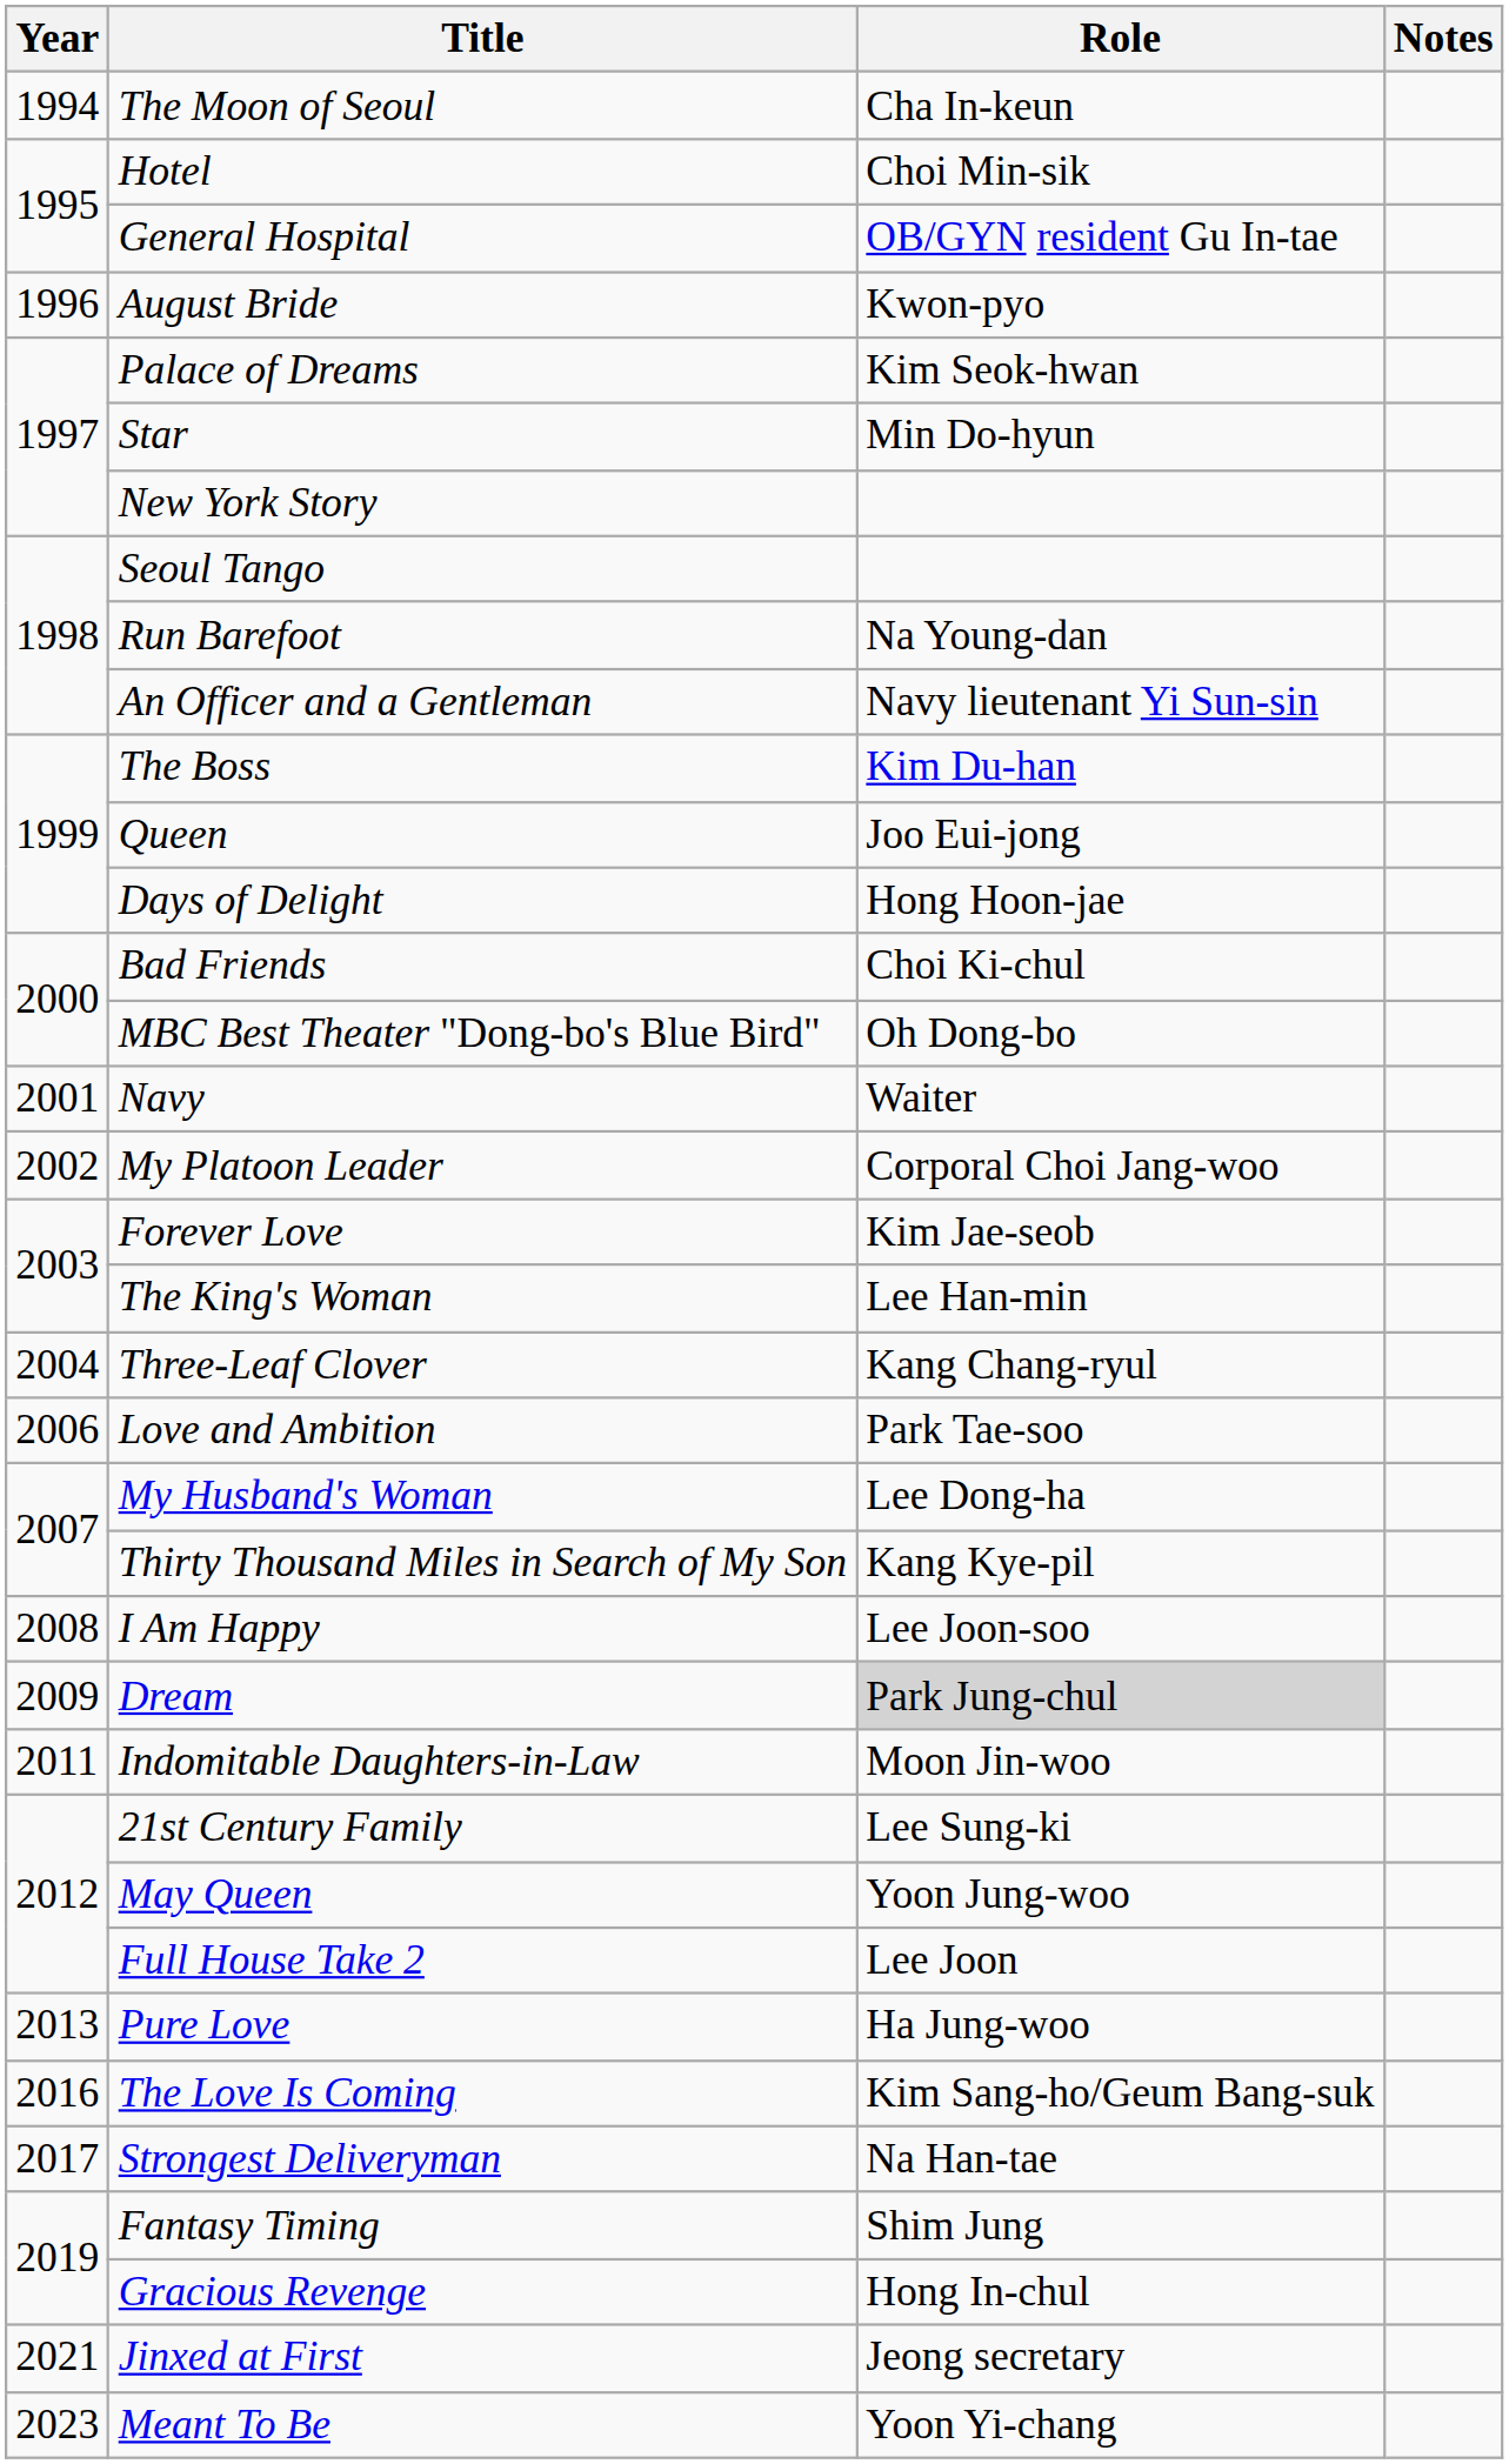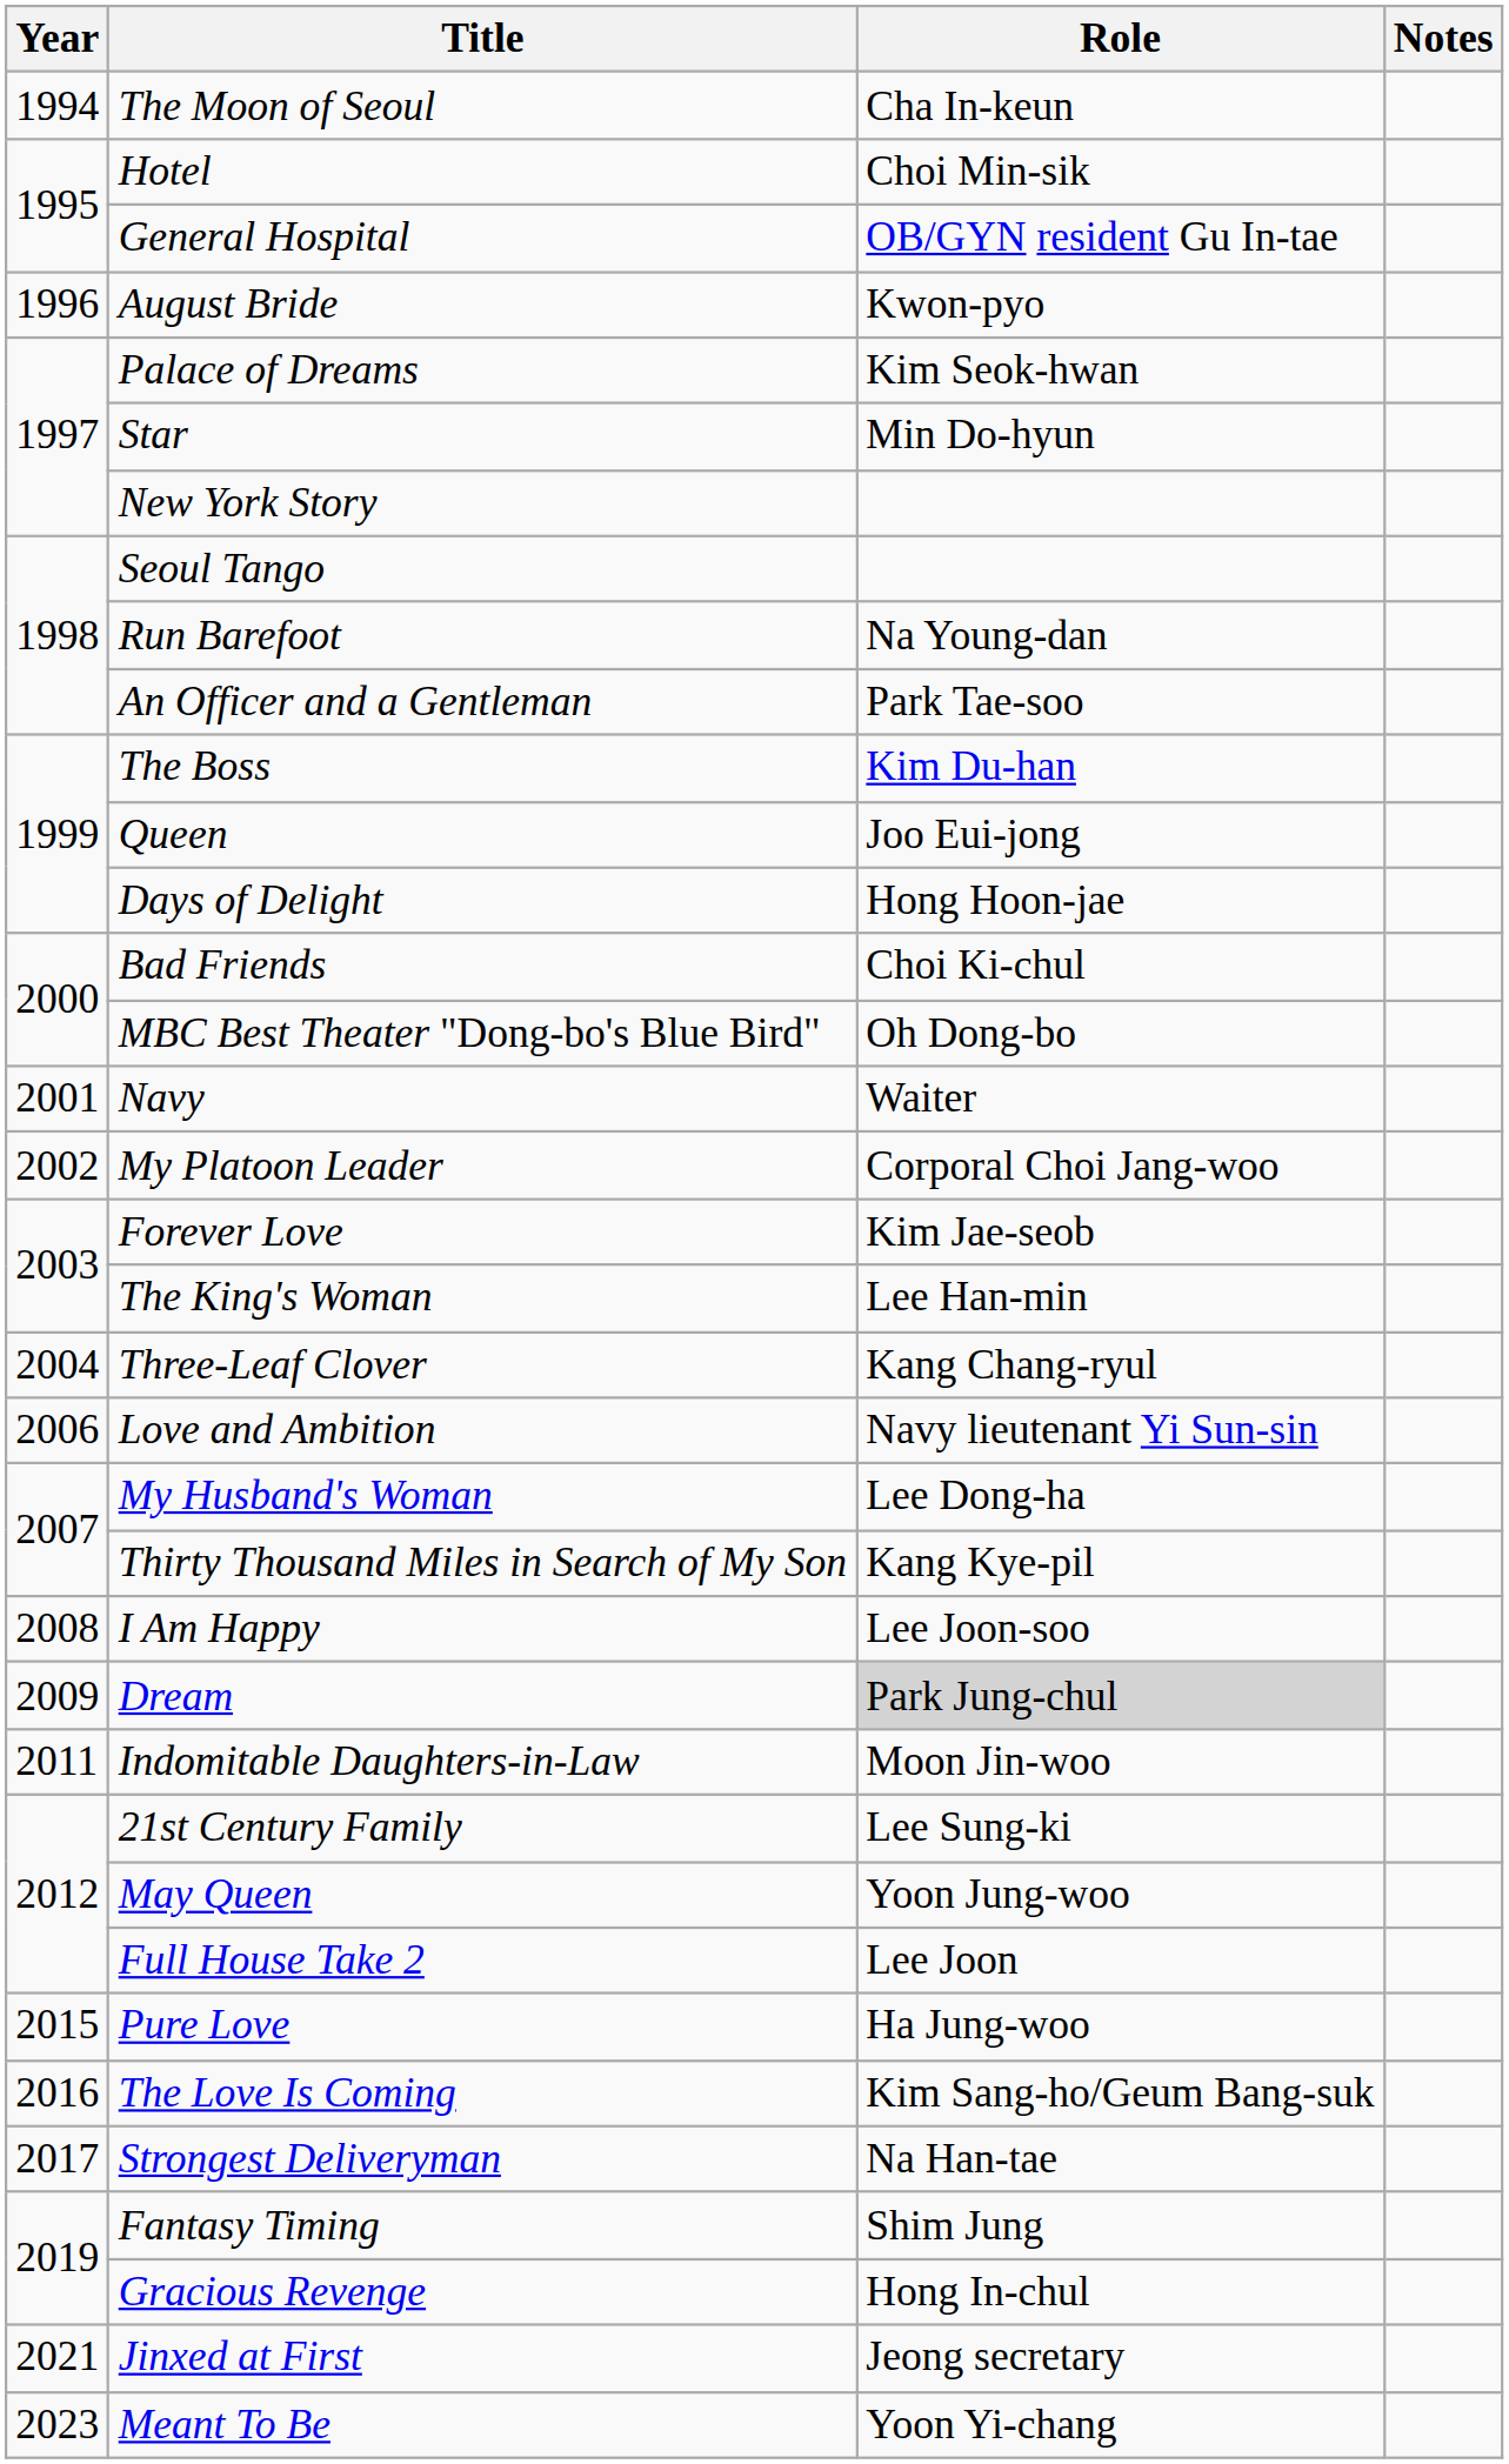 <table class="wikitable">
 <tr>
 <th>Year</th>
 <th>Title</th>
 <th>Role</th>
 <th>Notes</th>
 </tr>
 <tr>
 <td>1994</td>
 <td><em>The Moon of Seoul</em></td>
 <td>Cha In-keun</td>
 <td></td>
 </tr>
 <tr>
 <td rowspan=2>1995</td>
 <td><em>Hotel</em></td>
 <td>Choi Min-sik</td>
 <td></td>
 </tr>
 <tr>
 <td><em>General Hospital</em></td>
 <td><a href='#'>OB/GYN</a> <a href='#'>resident</a> Gu In-tae</td>
 <td></td>
 </tr>
 <tr>
 <td>1996</td>
 <td><em>August Bride</em></td>
 <td>Kwon-pyo</td>
 <td></td>
 </tr>
 <tr>
 <td rowspan=3>1997</td>
 <td><em>Palace of Dreams</em></td>
 <td>Kim Seok-hwan</td>
 <td></td>
 </tr>
 <tr>
 <td><em>Star</em></td>
 <td>Min Do-hyun</td>
 <td></td>
 </tr>
 <tr>
 <td><em>New York Story</em></td>
 <td></td>
 <td></td>
 </tr>
 <tr>
 <td rowspan=3>1998</td>
 <td><em>Seoul Tango</em></td>
 <td></td>
 <td></td>
 </tr>
 <tr>
 <td><em>Run Barefoot</em></td>
 <td>Na Young-dan</td>
 <td></td>
 </tr>
 <tr>
 <td><em>An Officer and a Gentleman</em></td>
-<td>Navy lieutenant <a href='#'>Yi Sun-sin</a></td>
+<td>Park Tae-soo</td>
 <td></td>
 </tr>
 <tr>
 <td rowspan=3>1999</td>
 <td><em>The Boss</em></td>
 <td><a href='#'>Kim Du-han</a></td>
 <td></td>
 </tr>
 <tr>
 <td><em>Queen</em></td>
 <td>Joo Eui-jong</td>
 <td></td>
 </tr>
 <tr>
 <td><em>Days of Delight</em></td>
 <td>Hong Hoon-jae</td>
 <td></td>
 </tr>
 <tr>
 <td rowspan=2>2000</td>
 <td><em>Bad Friends</em></td>
 <td>Choi Ki-chul</td>
 <td></td>
 </tr>
 <tr>
 <td><em>MBC Best Theater</em> "Dong-bo's Blue Bird"</td>
 <td>Oh Dong-bo</td>
 <td></td>
 </tr>
 <tr>
 <td>2001</td>
 <td><em>Navy</em></td>
 <td>Waiter</td>
 <td></td>
 </tr>
 <tr>
 <td>2002</td>
 <td><em>My Platoon Leader</em></td>
 <td>Corporal Choi Jang-woo</td>
 <td></td>
 </tr>
 <tr>
 <td rowspan=2>2003</td>
 <td><em>Forever Love</em></td>
 <td>Kim Jae-seob</td>
 <td></td>
 </tr>
 <tr>
 <td><em>The King's Woman</em></td>
 <td>Lee Han-min</td>
 <td></td>
 </tr>
 <tr>
 <td>2004</td>
 <td><em> Three-Leaf Clover</em></td>
 <td>Kang Chang-ryul</td>
 <td></td>
 </tr>
 <tr>
 <td>2006</td>
 <td><em>Love and Ambition</em></td>
-<td>Park Tae-soo</td>
+<td>Navy lieutenant <a href='#'>Yi Sun-sin</a></td>
 <td></td>
 </tr>
 <tr>
 <td rowspan=2>2007</td>
 <td><em><a href='#'>My Husband's Woman</a></em></td>
 <td>Lee Dong-ha</td>
 <td></td>
 </tr>
 <tr>
 <td><em>Thirty Thousand Miles in Search of My Son</em></td>
 <td>Kang Kye-pil</td>
 <td></td>
 </tr>
 <tr>
 <td>2008</td>
 <td><em>I Am Happy</em></td>
 <td>Lee Joon-soo</td>
 <td></td>
 </tr>
 <tr>
 <td>2009</td>
 <td><em><a href='#'>Dream</a></em></td>
 <td style="background: lightgrey;">Park Jung-chul</td>
 <td></td>
 </tr>
 <tr>
 <td>2011</td>
 <td><em>Indomitable Daughters-in-Law</em></td>
 <td>Moon Jin-woo</td>
 <td></td>
 </tr>
 <tr>
 <td rowspan=3>2012</td>
 <td><em>21st Century Family</em></td>
 <td>Lee Sung-ki</td>
 <td></td>
 </tr>
 <tr>
 <td><em><a href='#'>May Queen</a></em></td>
 <td>Yoon Jung-woo</td>
 <td></td>
 </tr>
 <tr>
 <td><em><a href='#'>Full House Take 2</a></em></td>
 <td>Lee Joon</td>
 <td></td>
 </tr>
 <tr>
-<td>2013</td>
+<td>2015</td>
 <td><em><a href='#'>Pure Love</a></em></td>
 <td>Ha Jung-woo</td>
 <td></td>
 </tr>
 <tr>
 <td>2016</td>
 <td><em><a href='#'>The Love Is Coming</a></em></td>
 <td>Kim Sang-ho/Geum Bang-suk</td>
 <td></td>
 </tr>
 <tr>
 <td>2017</td>
 <td><em><a href='#'>Strongest Deliveryman</a></em></td>
 <td>Na Han-tae</td>
 <td></td>
 </tr>
 <tr>
 <td rowspan=2>2019</td>
 <td><em>Fantasy Timing</em></td>
 <td>Shim Jung</td>
 <td></td>
 </tr>
 <tr>
 <td><em><a href='#'>Gracious Revenge</a></em></td>
 <td>Hong In-chul</td>
 <td></td>
 </tr>
 <tr>
 <td>2021</td>
 <td><em><a href='#'>Jinxed at First</a></em></td>
 <td>Jeong secretary</td>
 <td></td>
 </tr>
 <tr>
 <td>2023</td>
 <td><em><a href='#'>Meant To Be</a></em></td>
 <td>Yoon Yi-chang</td>
 <td></td>
 </tr>
 </table>
